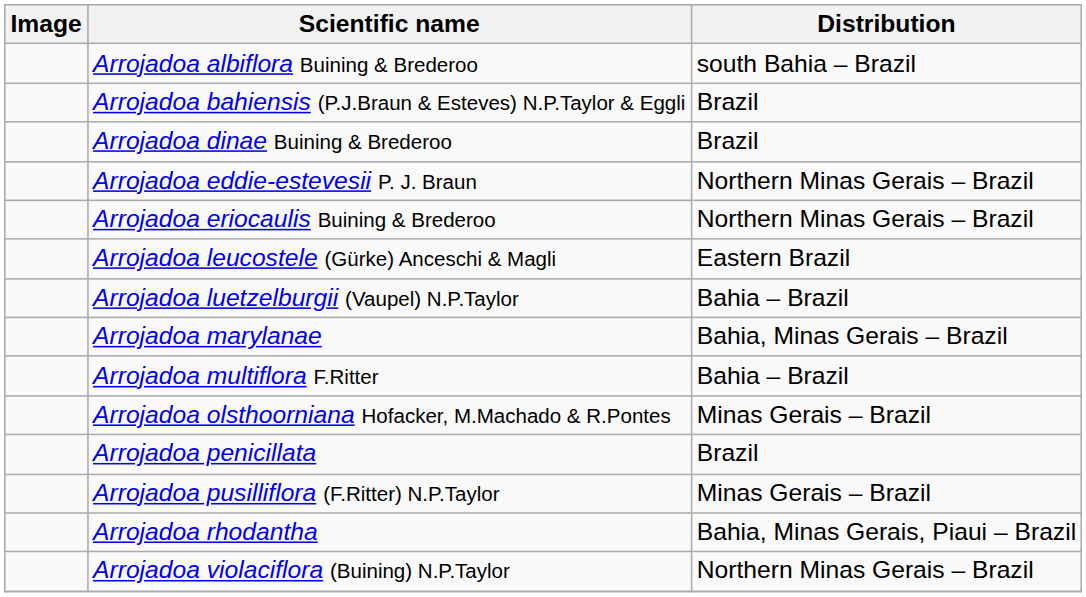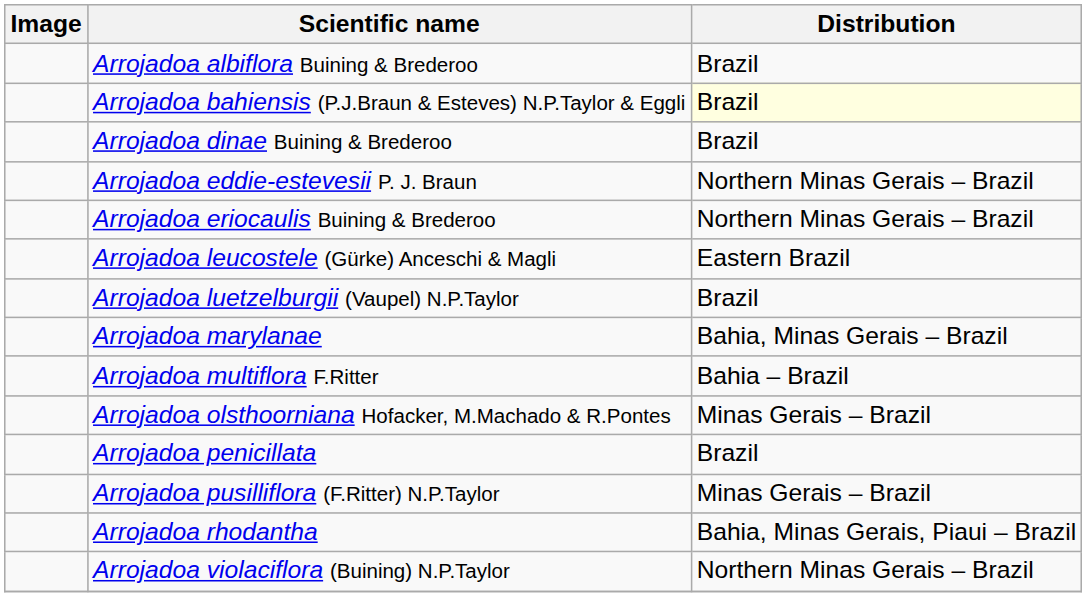 <table class="wikitable">
 <tr>
 <th>Image</th>
 <th>Scientific name</th>
 <th>Distribution</th>
 </tr>
 <tr>
 <td></td>
 <td><em><a href='#'>Arrojadoa albiflora</a></em> <small>Buining & Brederoo</small></td>
-<td>south Bahia – Brazil</td>
+<td>Brazil</td>
 </tr>
 <tr>
 <td></td>
 <td><em><a href='#'>Arrojadoa bahiensis</a></em> <small>(P.J.Braun & Esteves) N.P.Taylor & Eggli</small></td>
-<td>Brazil</td>
+<td style="background: lightyellow;">Brazil</td>
 </tr>
 <tr>
 <td></td>
 <td><em><a href='#'>Arrojadoa dinae</a></em> <small>Buining & Brederoo</small></td>
 <td>Brazil</td>
 </tr>
 <tr>
 <td></td>
 <td><em><a href='#'>Arrojadoa eddie-estevesii</a></em> <small>P. J. Braun</small></td>
 <td>Northern Minas Gerais – Brazil</td>
 </tr>
 <tr>
 <td></td>
 <td><em><a href='#'>Arrojadoa eriocaulis</a></em> <small>Buining & Brederoo</small></td>
 <td>Northern Minas Gerais – Brazil</td>
 </tr>
 <tr>
 <td></td>
 <td><em><a href='#'>Arrojadoa leucostele</a></em> <small>(Gürke) Anceschi & Magli</small></td>
 <td>Eastern Brazil</td>
 </tr>
 <tr>
 <td></td>
 <td><em><a href='#'>Arrojadoa luetzelburgii</a></em> <small>(Vaupel) N.P.Taylor</small></td>
-<td>Bahia – Brazil</td>
+<td>Brazil</td>
 </tr>
 <tr>
 <td></td>
 <td><em><a href='#'>Arrojadoa marylanae</a></em></td>
 <td>Bahia, Minas Gerais – Brazil</td>
 </tr>
 <tr>
 <td></td>
 <td><em><a href='#'>Arrojadoa multiflora</a></em> <small>F.Ritter</small></td>
 <td>Bahia – Brazil</td>
 </tr>
 <tr>
 <td></td>
 <td><em><a href='#'>Arrojadoa olsthoorniana</a></em> <small>Hofacker, M.Machado & R.Pontes</small></td>
 <td>Minas Gerais – Brazil</td>
 </tr>
 <tr>
 <td></td>
 <td><em><a href='#'>Arrojadoa penicillata</a></em></td>
 <td>Brazil</td>
 </tr>
 <tr>
 <td></td>
 <td><em><a href='#'>Arrojadoa pusilliflora</a></em> <small>(F.Ritter) N.P.Taylor</small></td>
 <td>Minas Gerais – Brazil</td>
 </tr>
 <tr>
 <td></td>
 <td><em><a href='#'>Arrojadoa rhodantha</a></em></td>
 <td>Bahia, Minas Gerais, Piaui – Brazil</td>
 </tr>
 <tr>
 <td></td>
 <td><em><a href='#'>Arrojadoa violaciflora</a></em> <small>(Buining) N.P.Taylor</small></td>
 <td>Northern Minas Gerais – Brazil</td>
 </tr>
 <tr>
 </tr>
 </table>
